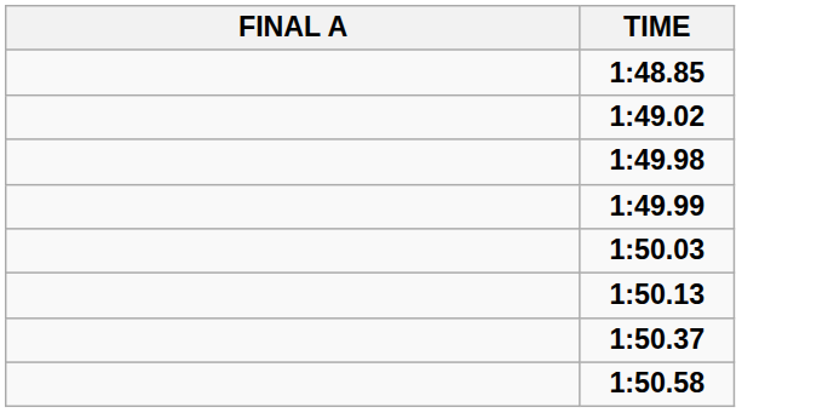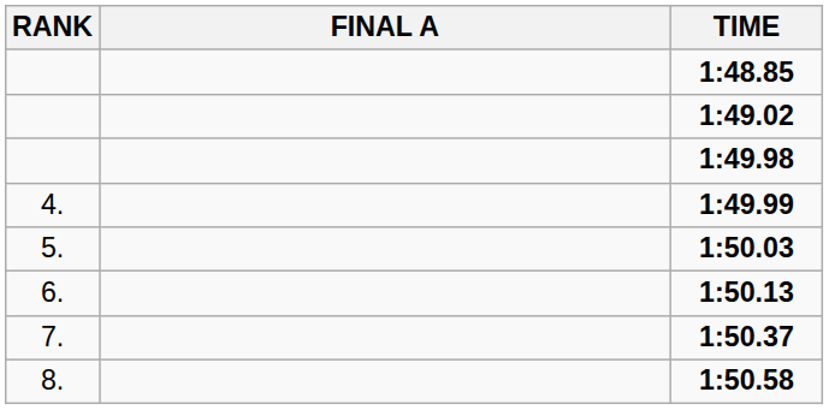 <table class="wikitable">
 <tr>
+<th>RANK</th>
 <th style="width: 20em">FINAL A</th>
 <th style="width: 5em">TIME</th>
 </tr>
 <tr>
+<td align="center"></td>
 <td></td>
 <td align="center"><strong>1:48.85</strong></td>
 </tr>
 <tr>
+<td align="center"></td>
 <td></td>
 <td align="center"><strong>1:49.02</strong></td>
 </tr>
 <tr>
+<td align="center"></td>
 <td></td>
 <td align="center"><strong>1:49.98</strong></td>
 </tr>
 <tr>
+<td align="center">4.</td>
 <td></td>
 <td align="center"><strong>1:49.99</strong></td>
 </tr>
 <tr>
+<td align="center">5.</td>
 <td></td>
 <td align="center"><strong>1:50.03</strong></td>
 </tr>
 <tr>
+<td align="center">6.</td>
 <td></td>
 <td align="center"><strong>1:50.13</strong></td>
 </tr>
 <tr>
+<td align="center">7.</td>
 <td></td>
 <td align="center"><strong>1:50.37</strong></td>
 </tr>
 <tr>
+<td align="center">8.</td>
 <td></td>
 <td align="center"><strong>1:50.58</strong></td>
 </tr>
 </table>
